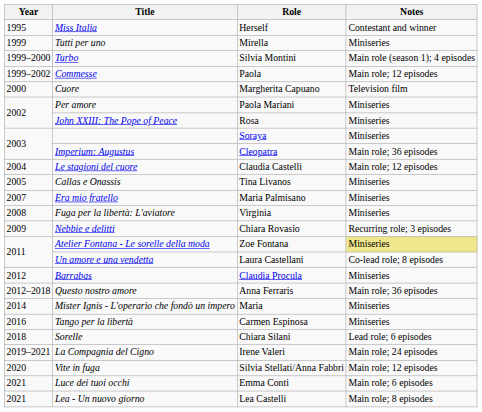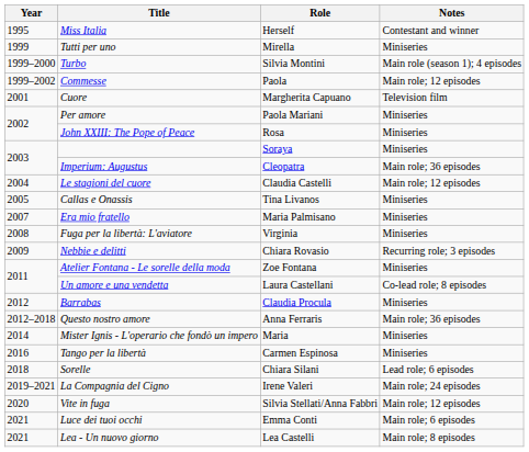 <table class="wikitable">
 <tr>
 <th>Year</th>
 <th>Title</th>
 <th>Role</th>
 <th>Notes</th>
 </tr>
 <tr>
 <td>1995</td>
 <td><em><a href='#'>Miss Italia</a></em></td>
 <td>Herself</td>
 <td>Contestant and winner</td>
 </tr>
 <tr>
 <td>1999</td>
 <td><em>Tutti per uno</em></td>
 <td>Mirella</td>
 <td>Miniseries</td>
 </tr>
 <tr>
 <td>1999–2000</td>
 <td><em><a href='#'>Turbo</a></em></td>
 <td>Silvia Montini</td>
 <td>Main role (season 1); 4 episodes</td>
 </tr>
 <tr>
 <td>1999–2002</td>
 <td><em><a href='#'>Commesse</a></em></td>
 <td>Paola</td>
 <td>Main role; 12 episodes</td>
 </tr>
 <tr>
-<td>2000</td>
+<td>2001</td>
 <td><em>Cuore</em></td>
 <td>Margherita Capuano</td>
 <td>Television film</td>
 </tr>
 <tr>
 <td rowspan="2">2002</td>
 <td><em>Per amore</em></td>
 <td>Paola Mariani</td>
 <td>Miniseries</td>
 </tr>
 <tr>
 <td><em><a href='#'>John XXIII: The Pope of Peace</a></em></td>
 <td>Rosa</td>
 <td>Miniseries</td>
 </tr>
 <tr>
 <td rowspan="2">2003</td>
 <td><em></em></td>
 <td><a href='#'>Soraya</a></td>
 <td>Miniseries</td>
 </tr>
 <tr>
 <td><em><a href='#'>Imperium: Augustus</a></em></td>
 <td><a href='#'>Cleopatra</a></td>
 <td>Main role; 36 episodes</td>
 </tr>
 <tr>
 <td>2004</td>
 <td><em><a href='#'>Le stagioni del cuore</a></em></td>
 <td>Claudia Castelli</td>
 <td>Main role; 12 episodes</td>
 </tr>
 <tr>
 <td>2005</td>
 <td><em>Callas e Onassis</em></td>
 <td>Tina Livanos</td>
 <td>Miniseries</td>
 </tr>
 <tr>
 <td>2007</td>
 <td><em><a href='#'>Era mio fratello</a></em></td>
 <td>Maria Palmisano</td>
 <td>Miniseries</td>
 </tr>
 <tr>
 <td>2008</td>
 <td><em>Fuga per la libertà: L'aviatore</em></td>
 <td>Virginia</td>
 <td>Miniseries</td>
 </tr>
 <tr>
 <td>2009</td>
 <td><em><a href='#'>Nebbie e delitti</a></em></td>
 <td>Chiara Rovasio</td>
 <td>Recurring role; 3 episodes</td>
 </tr>
 <tr>
 <td rowspan="2">2011</td>
 <td><em><a href='#'>Atelier Fontana - Le sorelle della moda</a></em></td>
 <td>Zoe Fontana</td>
-<td style="background: khaki;">Miniseries</td>
+<td>Miniseries</td>
 </tr>
 <tr>
 <td><em><a href='#'>Un amore e una vendetta</a></em></td>
 <td>Laura Castellani</td>
 <td>Co-lead role; 8 episodes</td>
 </tr>
 <tr>
 <td>2012</td>
 <td><em><a href='#'>Barrabas</a></em></td>
 <td><a href='#'>Claudia Procula</a></td>
 <td>Miniseries</td>
 </tr>
 <tr>
 <td>2012–2018</td>
 <td><em>Questo nostro amore</em></td>
 <td>Anna Ferraris</td>
 <td>Main role; 36 episodes</td>
 </tr>
 <tr>
 <td>2014</td>
 <td><em>Mister Ignis - L'operario che fondò un impero</em></td>
 <td>Maria</td>
 <td>Miniseries</td>
 </tr>
 <tr>
 <td>2016</td>
 <td><em>Tango per la libertà</em></td>
 <td>Carmen Espinosa</td>
 <td>Miniseries</td>
 </tr>
 <tr>
 <td>2018</td>
 <td><em>Sorelle</em></td>
 <td>Chiara Silani</td>
 <td>Lead role; 6 episodes</td>
 </tr>
 <tr>
 <td>2019–2021</td>
 <td><em>La Compagnia del Cigno</em></td>
 <td>Irene Valeri</td>
 <td>Main role; 24 episodes</td>
 </tr>
 <tr>
 <td>2020</td>
 <td><em>Vite in fuga</em></td>
 <td>Silvia Stellati/Anna Fabbri</td>
 <td>Main role; 12 episodes</td>
 </tr>
 <tr>
 <td>2021</td>
 <td><em>Luce dei tuoi occhi</em></td>
 <td>Emma Conti</td>
 <td>Main role; 6 episodes</td>
 </tr>
 <tr>
 <td>2021</td>
 <td><em>Lea - Un nuovo giorno</em></td>
 <td>Lea Castelli</td>
 <td>Main role; 8 episodes</td>
 </tr>
 </table>
